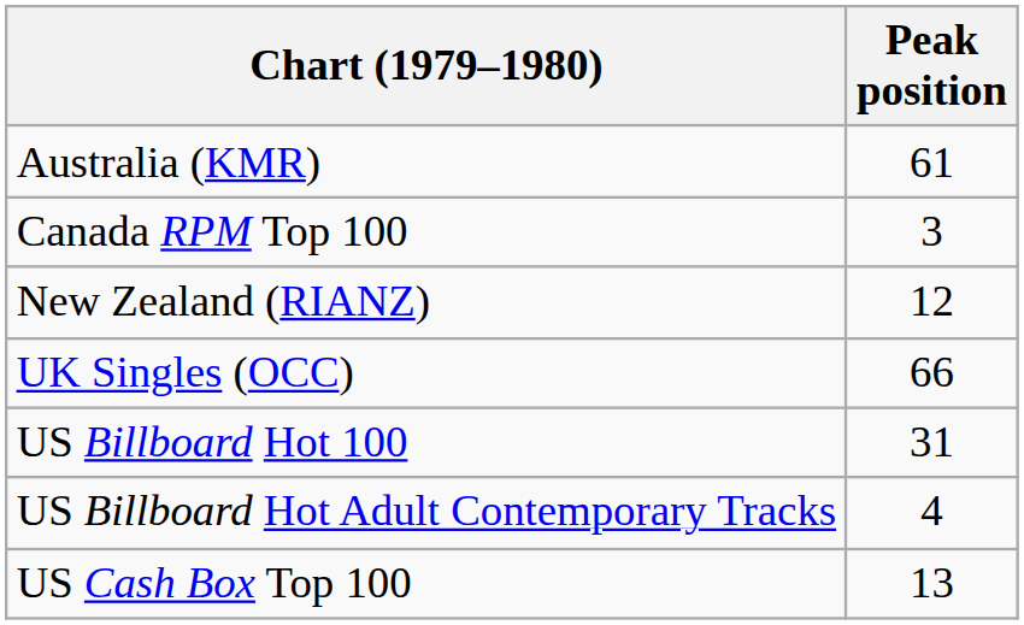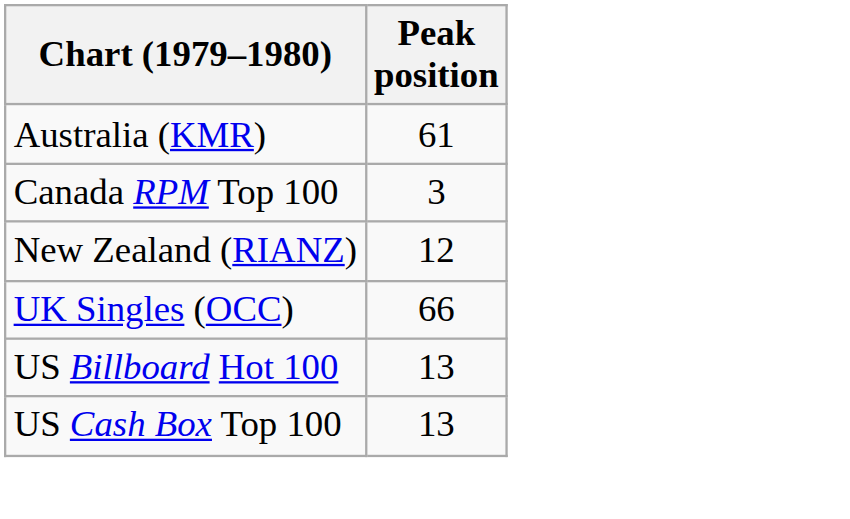 <table class="wikitable sortable">
 <tr>
 <th align="left">Chart (1979–1980)</th>
 <th align="left">Peak<br>position</th>
 </tr>
 <tr>
 <td align="left">Australia (<a href='#'>KMR</a>)</td>
 <td style="text-align:center;">61</td>
 </tr>
 <tr>
 <td align="left">Canada <a href='#'><em>RPM</em></a> Top 100</td>
 <td style="text-align:center;">3</td>
 </tr>
 <tr>
 <td align="left">New Zealand (<a href='#'>RIANZ</a>)</td>
 <td style="text-align:center;">12</td>
 </tr>
 <tr>
 <td align="left"><a href='#'>UK Singles</a> (<a href='#'>OCC</a>)</td>
 <td style="text-align:center;">66</td>
 </tr>
 <tr>
 <td align="left">US <em><a href='#'>Billboard</a></em> <a href='#'>Hot 100</a></td>
-<td style="text-align:center;">31</td>
-</tr>
-<tr>
-<td align="left">US <em>Billboard</em> <a href='#'>Hot Adult Contemporary Tracks</a></td>
-<td style="text-align:center;">4</td>
+<td style="text-align:center;">13</td>
 </tr>
 <tr>
 <td align="left">US <em><a href='#'>Cash Box</a></em> Top 100</td>
 <td style="text-align:center;">13</td>
 </tr>
 </table>
